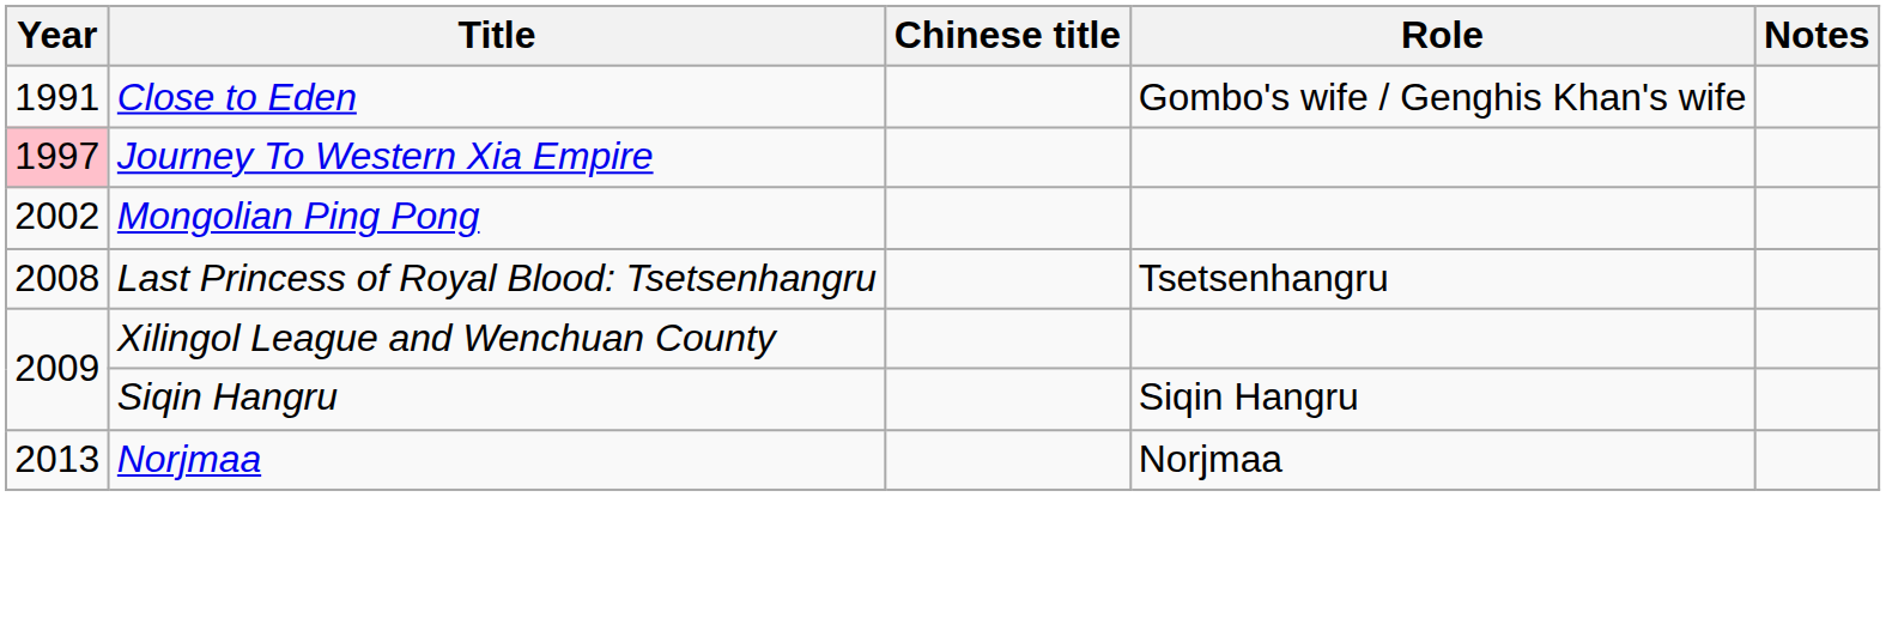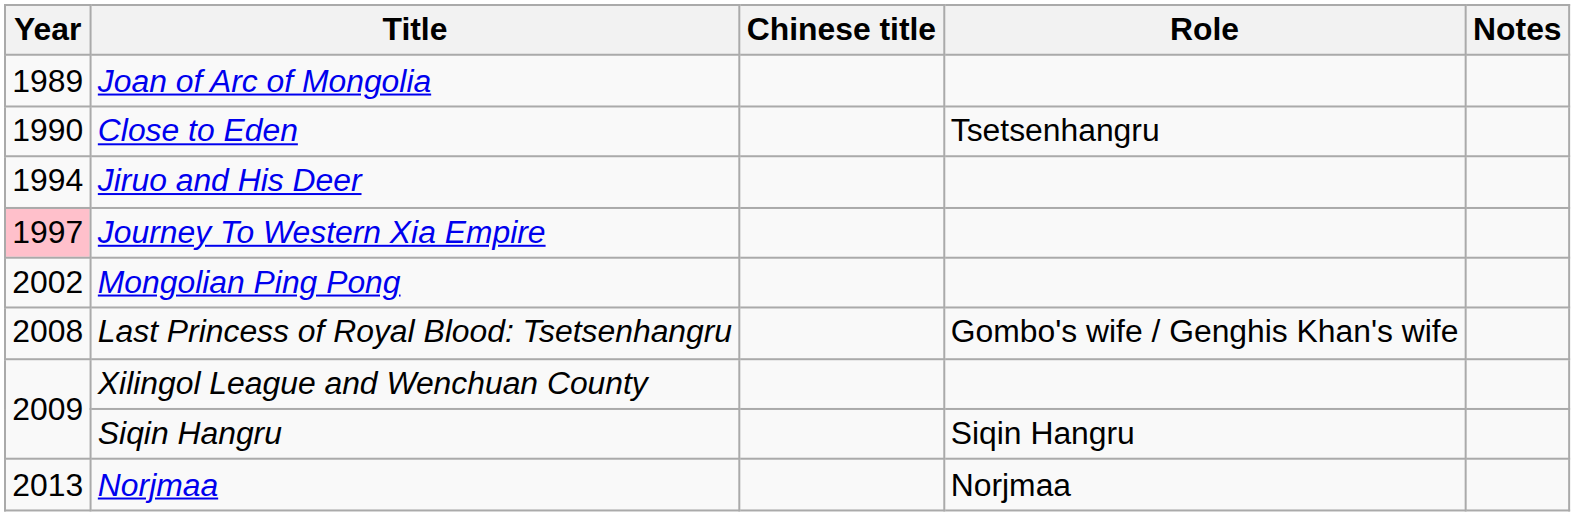 <table class="wikitable">
 <tr>
 <th>Year</th>
 <th>Title</th>
 <th>Chinese title</th>
 <th>Role</th>
 <th>Notes</th>
 </tr>
 <tr>
-<td>1991</td>
+<td>1989</td>
+<td><em><a href='#'>Joan of Arc of Mongolia</a></em></td>
+<td></td>
+<td></td>
+<td></td>
+</tr>
+<tr>
+<td>1990</td>
 <td><em><a href='#'>Close to Eden</a></em></td>
 <td></td>
-<td>Gombo's wife / Genghis Khan's wife</td>
+<td>Tsetsenhangru</td>
+<td></td>
+</tr>
+<tr>
+<td>1994</td>
+<td><em><a href='#'>Jiruo and His Deer</a></em></td>
+<td></td>
+<td></td>
 <td></td>
 </tr>
 <tr>
 <td style="background: pink;">1997</td>
 <td><em><a href='#'>Journey To Western Xia Empire</a></em></td>
 <td></td>
 <td></td>
 <td></td>
 </tr>
 <tr>
 <td>2002</td>
 <td><em><a href='#'>Mongolian Ping Pong</a></em></td>
 <td></td>
 <td></td>
 <td></td>
 </tr>
 <tr>
 <td>2008</td>
 <td><em>Last Princess of Royal Blood: Tsetsenhangru</em></td>
 <td></td>
-<td>Tsetsenhangru</td>
+<td>Gombo's wife / Genghis Khan's wife</td>
 <td></td>
 </tr>
 <tr>
 <td rowspan="2">2009</td>
 <td><em>Xilingol League and Wenchuan County</em></td>
 <td></td>
 <td></td>
 <td></td>
 </tr>
 <tr>
 <td><em>Siqin Hangru</em></td>
 <td></td>
 <td>Siqin Hangru</td>
 <td></td>
 </tr>
 <tr>
 <td>2013</td>
 <td><em><a href='#'>Norjmaa</a></em></td>
 <td></td>
 <td>Norjmaa</td>
 <td></td>
 </tr>
 </table>
